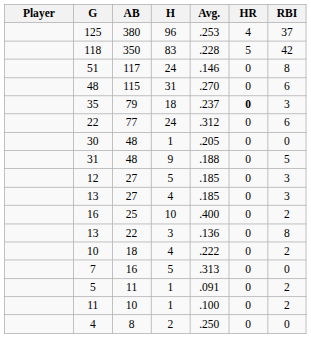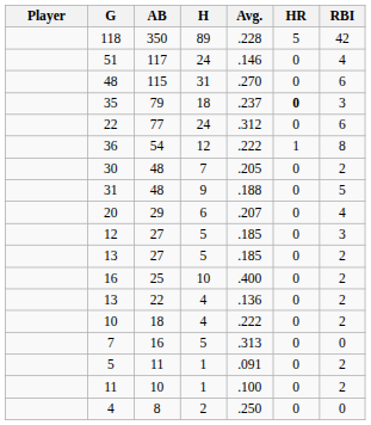 <table class="wikitable sortable">
 <tr>
 <th bgcolor="#DDDDFF" width="16%">Player</th>
 <th bgcolor="#DDDDFF" width="9%">G</th>
 <th bgcolor="#DDDDFF" width="9%">AB</th>
 <th bgcolor="#DDDDFF" width="9%">H</th>
 <th bgcolor="#DDDDFF" width="9%">Avg.</th>
 <th bgcolor="#DDDDFF" width="9%">HR</th>
 <th bgcolor="#DDDDFF" width="9%">RBI</th>
 </tr>
 <tr align="center">
 <td></td>
-<td>125</td>
-<td>380</td>
-<td>96</td>
-<td>.253</td>
-<td>4</td>
-<td>37</td>
-</tr>
-<tr align="center">
-<td></td>
 <td>118</td>
 <td>350</td>
-<td>83</td>
+<td>89</td>
 <td>.228</td>
 <td>5</td>
 <td>42</td>
 </tr>
 <tr align="center">
 <td></td>
 <td>51</td>
 <td>117</td>
 <td>24</td>
 <td>.146</td>
 <td>0</td>
-<td>8</td>
+<td>4</td>
 </tr>
 <tr align="center">
 <td></td>
 <td>48</td>
 <td>115</td>
 <td>31</td>
 <td>.270</td>
 <td>0</td>
 <td>6</td>
 </tr>
 <tr align="center">
 <td></td>
 <td>35</td>
 <td>79</td>
 <td>18</td>
 <td>.237</td>
 <td><strong>0</strong></td>
 <td>3</td>
 </tr>
 <tr align="center">
 <td></td>
 <td>22</td>
 <td>77</td>
 <td>24</td>
 <td>.312</td>
 <td>0</td>
 <td>6</td>
 </tr>
 <tr align="center">
 <td></td>
+<td>36</td>
+<td>54</td>
+<td>12</td>
+<td>.222</td>
+<td>1</td>
+<td>8</td>
+</tr>
+<tr align="center">
+<td></td>
 <td>30</td>
 <td>48</td>
-<td>1</td>
+<td>7</td>
 <td>.205</td>
 <td>0</td>
-<td>0</td>
+<td>2</td>
 </tr>
 <tr align="center">
 <td></td>
 <td>31</td>
 <td>48</td>
 <td>9</td>
 <td>.188</td>
 <td>0</td>
 <td>5</td>
+</tr>
+<tr align="center">
+<td></td>
+<td>20</td>
+<td>29</td>
+<td>6</td>
+<td>.207</td>
+<td>0</td>
+<td>4</td>
 </tr>
 <tr align="center">
 <td></td>
 <td>12</td>
 <td>27</td>
 <td>5</td>
 <td>.185</td>
 <td>0</td>
 <td>3</td>
 </tr>
 <tr align="center">
 <td></td>
 <td>13</td>
 <td>27</td>
-<td>4</td>
+<td>5</td>
 <td>.185</td>
 <td>0</td>
-<td>3</td>
+<td>2</td>
 </tr>
 <tr align="center">
 <td></td>
 <td>16</td>
 <td>25</td>
 <td>10</td>
 <td>.400</td>
 <td>0</td>
 <td>2</td>
 </tr>
 <tr align="center">
 <td></td>
 <td>13</td>
 <td>22</td>
-<td>3</td>
+<td>4</td>
 <td>.136</td>
 <td>0</td>
-<td>8</td>
+<td>2</td>
 </tr>
 <tr align="center">
 <td></td>
 <td>10</td>
 <td>18</td>
 <td>4</td>
 <td>.222</td>
 <td>0</td>
 <td>2</td>
 </tr>
 <tr align="center">
 <td></td>
 <td>7</td>
 <td>16</td>
 <td>5</td>
 <td>.313</td>
 <td>0</td>
 <td>0</td>
 </tr>
 <tr align="center">
 <td></td>
 <td>5</td>
 <td>11</td>
 <td>1</td>
 <td>.091</td>
 <td>0</td>
 <td>2</td>
 </tr>
 <tr align="center">
 <td></td>
 <td>11</td>
 <td>10</td>
 <td>1</td>
 <td>.100</td>
 <td>0</td>
 <td>2</td>
 </tr>
 <tr align="center">
 <td></td>
 <td>4</td>
 <td>8</td>
 <td>2</td>
 <td>.250</td>
 <td>0</td>
 <td>0</td>
 </tr>
 </table>
